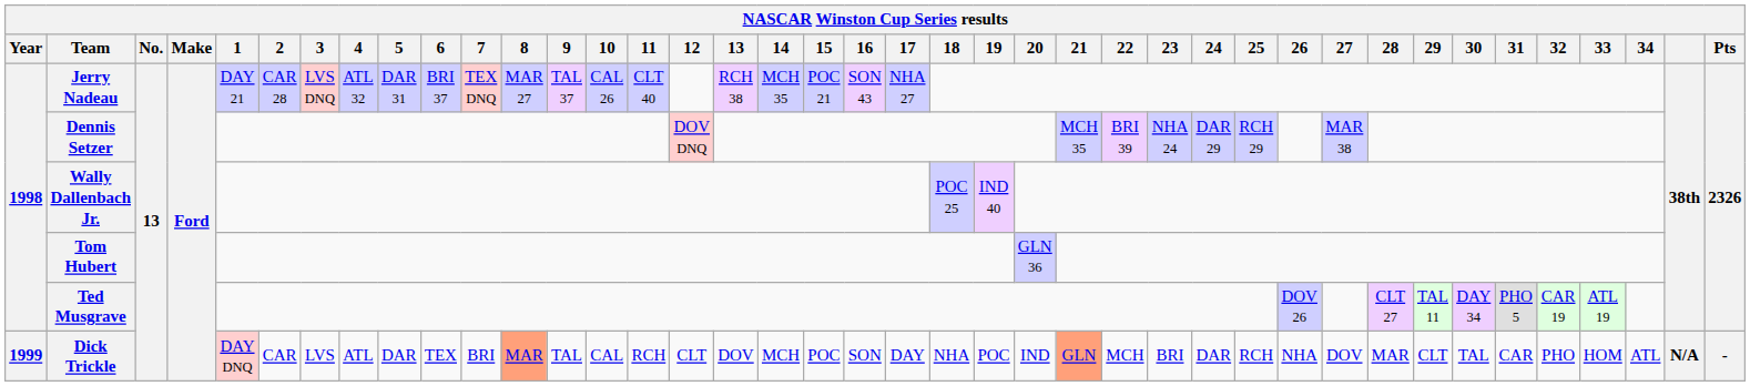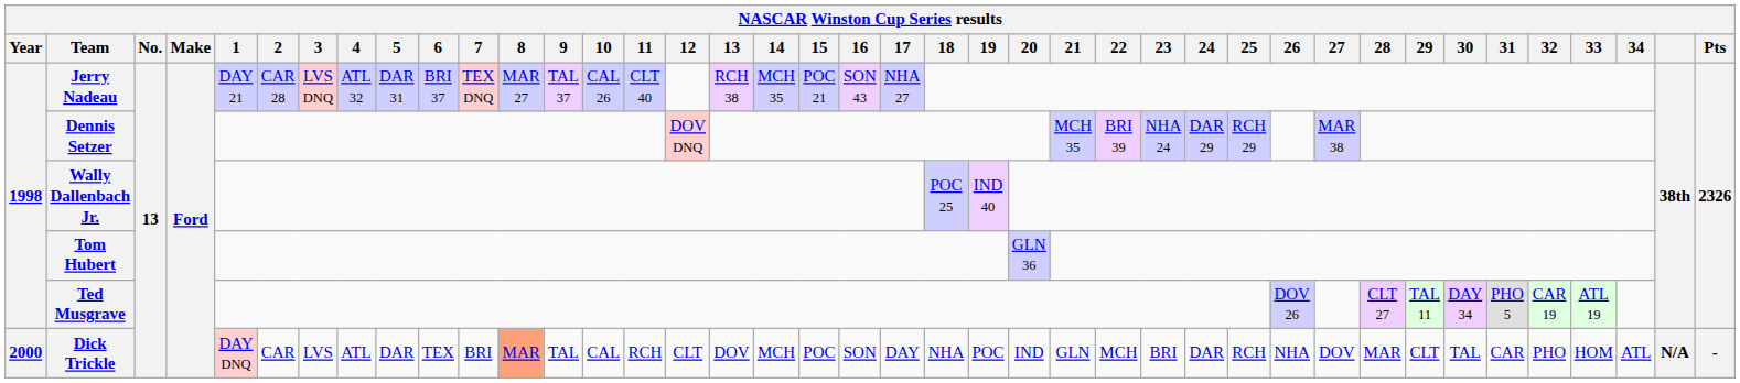 <table class="wikitable" style="text-align:center; font-size:75%">
 <tr>
 <th colspan=45><a href='#'>NASCAR</a> <a href='#'>Winston Cup Series</a> results</th>
 </tr>
 <tr>
 <th>Year</th>
 <th>Team</th>
 <th>No.</th>
 <th>Make</th>
 <th>1</th>
 <th>2</th>
 <th>3</th>
 <th>4</th>
 <th>5</th>
 <th>6</th>
 <th>7</th>
 <th>8</th>
 <th>9</th>
 <th>10</th>
 <th>11</th>
 <th>12</th>
 <th>13</th>
 <th>14</th>
 <th>15</th>
 <th>16</th>
 <th>17</th>
 <th>18</th>
 <th>19</th>
 <th>20</th>
 <th>21</th>
 <th>22</th>
 <th>23</th>
 <th>24</th>
 <th>25</th>
 <th>26</th>
 <th>27</th>
 <th>28</th>
 <th>29</th>
 <th>30</th>
 <th>31</th>
 <th>32</th>
 <th>33</th>
 <th>34</th>
 <th></th>
 <th>Pts</th>
 </tr>
 <tr>
 <th rowspan=5><a href='#'>1998</a></th>
 <th><a href='#'>Jerry Nadeau</a></th>
 <th rowspan=6>13</th>
 <th rowspan=6><a href='#'>Ford</a></th>
 <td style="background:#CFCFFF;"><a href='#'>DAY</a><br><small>21</small></td>
 <td style="background:#CFCFFF;"><a href='#'>CAR</a><br><small>28</small></td>
 <td style="background:#FFCFCF;"><a href='#'>LVS</a><br><small>DNQ</small></td>
 <td style="background:#CFCFFF;"><a href='#'>ATL</a><br><small>32</small></td>
 <td style="background:#CFCFFF;"><a href='#'>DAR</a><br><small>31</small></td>
 <td style="background:#CFCFFF;"><a href='#'>BRI</a><br><small>37</small></td>
 <td style="background:#FFCFCF;"><a href='#'>TEX</a><br><small>DNQ</small></td>
 <td style="background:#CFCFFF;"><a href='#'>MAR</a><br><small>27</small></td>
 <td style="background:#EFCFFF;"><a href='#'>TAL</a><br><small>37</small></td>
 <td style="background:#CFCFFF;"><a href='#'>CAL</a><br><small>26</small></td>
 <td style="background:#CFCFFF;"><a href='#'>CLT</a><br><small>40</small></td>
 <td colspan=1></td>
 <td style="background:#EFCFFF;"><a href='#'>RCH</a><br><small>38</small></td>
 <td style="background:#CFCFFF;"><a href='#'>MCH</a><br><small>35</small></td>
 <td style="background:#CFCFFF;"><a href='#'>POC</a><br><small>21</small></td>
 <td style="background:#EFCFFF;"><a href='#'>SON</a><br><small>43</small></td>
 <td style="background:#CFCFFF;"><a href='#'>NHA</a><br><small>27</small></td>
 <td colspan=17></td>
 <th rowspan=5>38th</th>
 <th rowspan=5>2326</th>
 </tr>
 <tr>
 <th><a href='#'>Dennis Setzer</a></th>
 <td colspan=11></td>
 <td style="background:#FFCFCF;"><a href='#'>DOV</a><br><small>DNQ</small></td>
 <td colspan=8></td>
 <td style="background:#CFCFFF;"><a href='#'>MCH</a><br><small>35</small></td>
 <td style="background:#EFCFFF;"><a href='#'>BRI</a><br><small>39</small></td>
 <td style="background:#CFCFFF;"><a href='#'>NHA</a><br><small>24</small></td>
 <td style="background:#CFCFFF;"><a href='#'>DAR</a><br><small>29</small></td>
 <td style="background:#CFCFFF;"><a href='#'>RCH</a><br><small>29</small></td>
 <td colspan=1></td>
 <td style="background:#CFCFFF;"><a href='#'>MAR</a><br><small>38</small></td>
 <td colspan=7></td>
 </tr>
 <tr>
 <th><a href='#'>Wally Dallenbach Jr.</a></th>
 <td colspan=17></td>
 <td style="background:#CFCFFF;"><a href='#'>POC</a><br><small>25</small></td>
 <td style="background:#EFCFFF;"><a href='#'>IND</a><br><small>40</small></td>
 <td colspan=15></td>
 </tr>
 <tr>
 <th><a href='#'>Tom Hubert</a></th>
 <td colspan=19></td>
 <td style="background:#CFCFFF;"><a href='#'>GLN</a><br><small>36</small></td>
 <td colspan=14></td>
 </tr>
 <tr>
 <th><a href='#'>Ted Musgrave</a></th>
 <td colspan=25></td>
 <td style="background:#CFCFFF;"><a href='#'>DOV</a><br><small>26</small></td>
 <td colspan=1></td>
 <td style="background:#EFCFFF;"><a href='#'>CLT</a><br><small>27</small></td>
 <td style="background:#DFFFDF;"><a href='#'>TAL</a><br><small>11</small></td>
 <td style="background:#EFCFFF;"><a href='#'>DAY</a><br><small>34</small></td>
 <td style="background:#DFDFDF;"><a href='#'>PHO</a><br><small>5</small></td>
 <td style="background:#DFFFDF;"><a href='#'>CAR</a><br><small>19</small></td>
 <td style="background:#DFFFDF;"><a href='#'>ATL</a><br><small>19</small></td>
 <td colspan=1></td>
 </tr>
 <tr>
-<th><a href='#'>1999</a></th>
+<th><a href='#'>2000</a></th>
 <th><a href='#'>Dick Trickle</a></th>
 <td style="background:#FFCFCF;"><a href='#'>DAY</a><br><small>DNQ</small></td>
 <td><a href='#'>CAR</a></td>
 <td><a href='#'>LVS</a></td>
 <td><a href='#'>ATL</a></td>
 <td><a href='#'>DAR</a></td>
 <td><a href='#'>TEX</a></td>
 <td><a href='#'>BRI</a></td>
 <td style="background: lightsalmon;"><a href='#'>MAR</a></td>
 <td><a href='#'>TAL</a></td>
 <td><a href='#'>CAL</a></td>
 <td><a href='#'>RCH</a></td>
 <td><a href='#'>CLT</a></td>
 <td><a href='#'>DOV</a></td>
 <td><a href='#'>MCH</a></td>
 <td><a href='#'>POC</a></td>
 <td><a href='#'>SON</a></td>
 <td><a href='#'>DAY</a></td>
 <td><a href='#'>NHA</a></td>
 <td><a href='#'>POC</a></td>
 <td><a href='#'>IND</a></td>
-<td style="background: lightsalmon;"><a href='#'>GLN</a></td>
+<td><a href='#'>GLN</a></td>
 <td><a href='#'>MCH</a></td>
 <td><a href='#'>BRI</a></td>
 <td><a href='#'>DAR</a></td>
 <td><a href='#'>RCH</a></td>
 <td><a href='#'>NHA</a></td>
 <td><a href='#'>DOV</a></td>
 <td><a href='#'>MAR</a></td>
 <td><a href='#'>CLT</a></td>
 <td><a href='#'>TAL</a></td>
 <td><a href='#'>CAR</a></td>
 <td><a href='#'>PHO</a></td>
 <td><a href='#'>HOM</a></td>
 <td><a href='#'>ATL</a></td>
 <th>N/A</th>
 <th>-</th>
 </tr>
 </table>
